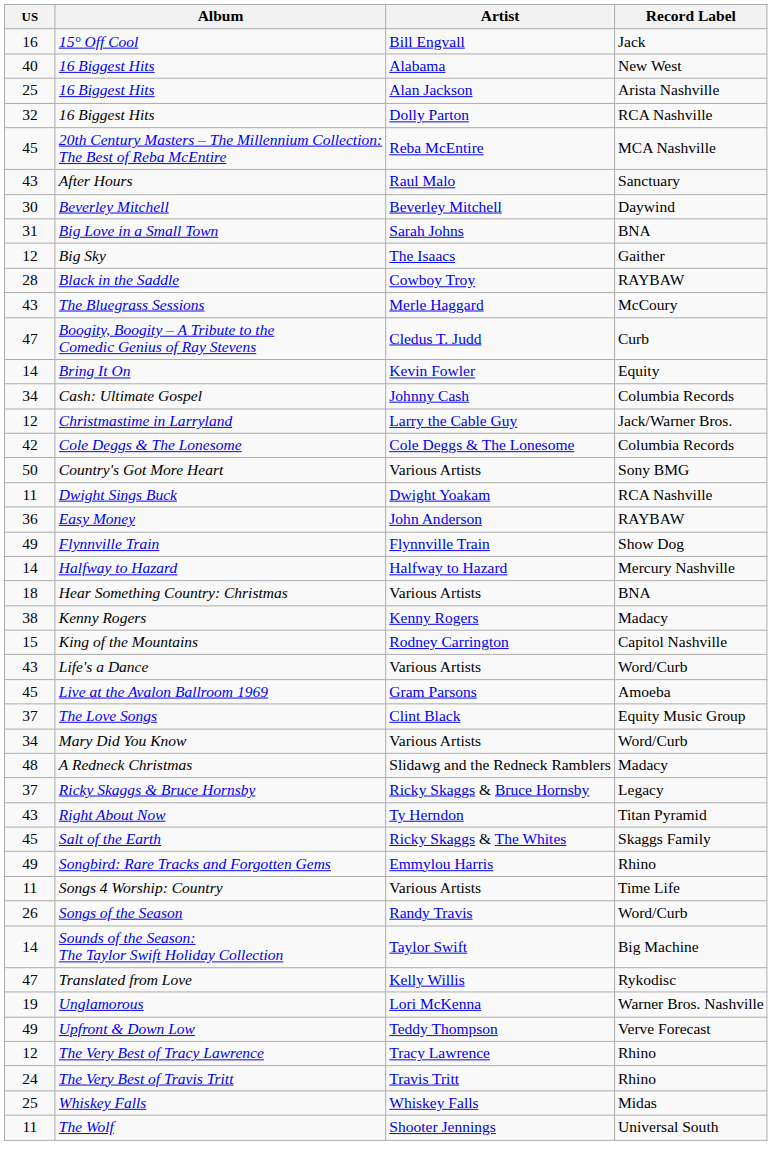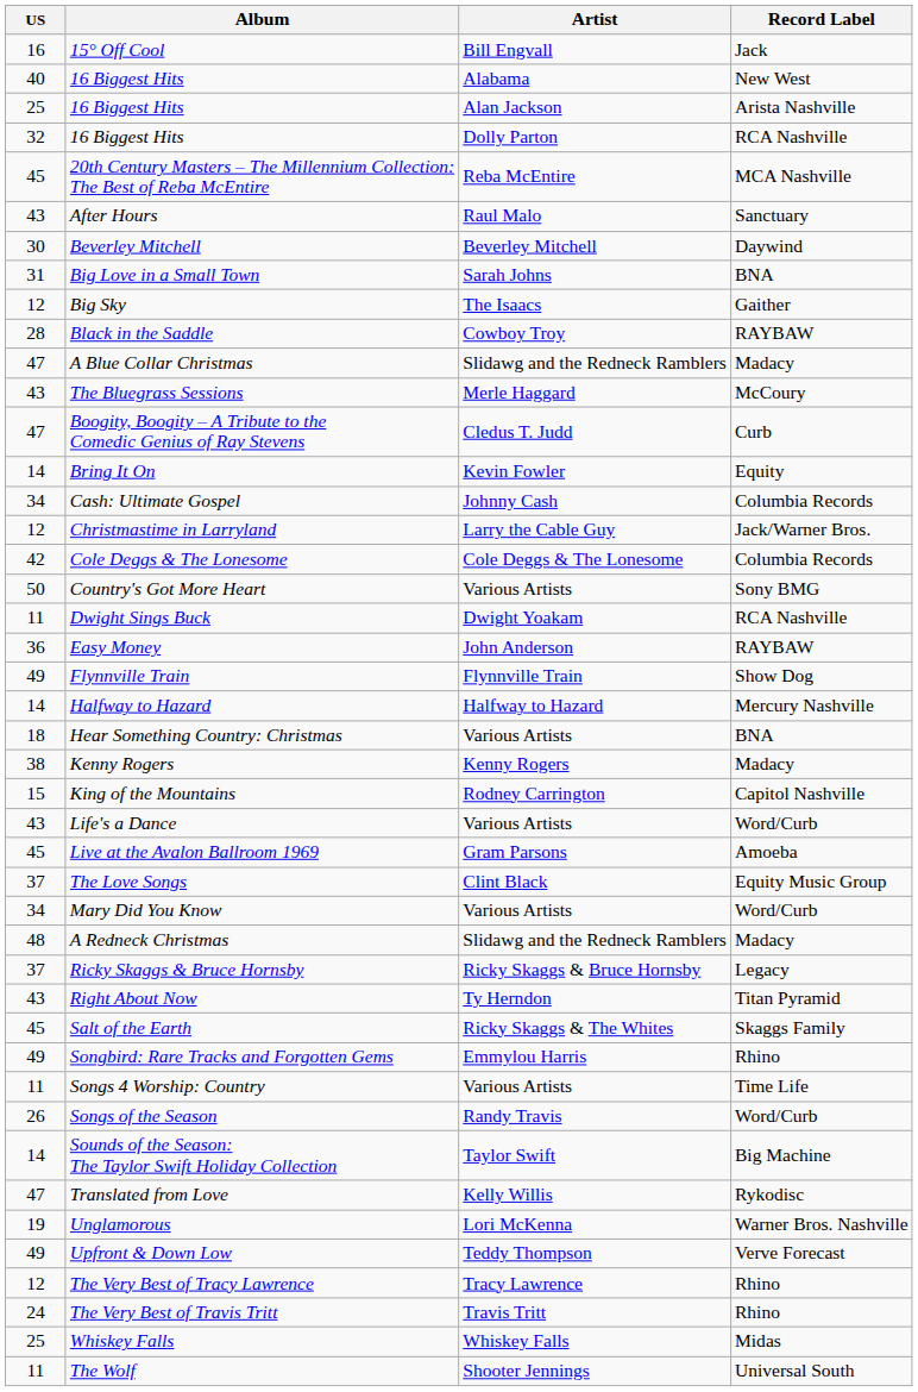 <table class="wikitable sortable">
 <tr>
 <th width=45><small>US</small></th>
 <th>Album</th>
 <th>Artist</th>
 <th>Record Label</th>
 </tr>
 <tr>
 <td align="center">16</td>
 <td><em><a href='#'>15° Off Cool</a></em></td>
 <td><a href='#'>Bill Engvall</a></td>
 <td>Jack</td>
 </tr>
 <tr>
 <td align="center">40</td>
 <td><em><a href='#'>16 Biggest Hits</a></em></td>
 <td><a href='#'>Alabama</a></td>
 <td>New West</td>
 </tr>
 <tr>
 <td align="center">25</td>
 <td><em><a href='#'>16 Biggest Hits</a></em></td>
 <td><a href='#'>Alan Jackson</a></td>
 <td>Arista Nashville</td>
 </tr>
 <tr>
 <td align="center">32</td>
 <td><em>16 Biggest Hits</em></td>
 <td><a href='#'>Dolly Parton</a></td>
 <td>RCA Nashville</td>
 </tr>
 <tr>
 <td align="center">45</td>
 <td><em><a href='#'>20th Century Masters – The Millennium Collection:<br>The Best of Reba McEntire</a></em></td>
 <td><a href='#'>Reba McEntire</a></td>
 <td>MCA Nashville</td>
 </tr>
 <tr>
 <td align="center">43</td>
 <td><em>After Hours</em></td>
 <td><a href='#'>Raul Malo</a></td>
 <td>Sanctuary</td>
 </tr>
 <tr>
 <td align="center">30</td>
 <td><em><a href='#'>Beverley Mitchell</a></em></td>
 <td><a href='#'>Beverley Mitchell</a></td>
 <td>Daywind</td>
 </tr>
 <tr>
 <td align="center">31</td>
 <td><em><a href='#'>Big Love in a Small Town</a></em></td>
 <td><a href='#'>Sarah Johns</a></td>
 <td>BNA</td>
 </tr>
 <tr>
 <td align="center">12</td>
 <td><em>Big Sky</em></td>
 <td><a href='#'>The Isaacs</a></td>
 <td>Gaither</td>
 </tr>
 <tr>
 <td align="center">28</td>
 <td><em><a href='#'>Black in the Saddle</a></em></td>
 <td><a href='#'>Cowboy Troy</a></td>
 <td>RAYBAW</td>
+</tr>
+<tr>
+<td align="center">47</td>
+<td><em>A Blue Collar Christmas</em></td>
+<td>Slidawg and the Redneck Ramblers</td>
+<td>Madacy</td>
 </tr>
 <tr>
 <td align="center">43</td>
 <td><em><a href='#'>The Bluegrass Sessions</a></em></td>
 <td><a href='#'>Merle Haggard</a></td>
 <td>McCoury</td>
 </tr>
 <tr>
 <td align="center">47</td>
 <td><em><a href='#'>Boogity, Boogity – A Tribute to the<br>Comedic Genius of Ray Stevens</a></em></td>
 <td><a href='#'>Cledus T. Judd</a></td>
 <td>Curb</td>
 </tr>
 <tr>
 <td align="center">14</td>
 <td><em><a href='#'>Bring It On</a></em></td>
 <td><a href='#'>Kevin Fowler</a></td>
 <td>Equity</td>
 </tr>
 <tr>
 <td align="center">34</td>
 <td><em>Cash: Ultimate Gospel</em></td>
 <td><a href='#'>Johnny Cash</a></td>
 <td>Columbia Records</td>
 </tr>
 <tr>
 <td align="center">12</td>
 <td><em><a href='#'>Christmastime in Larryland</a></em></td>
 <td><a href='#'>Larry the Cable Guy</a></td>
 <td>Jack/Warner Bros.</td>
 </tr>
 <tr>
 <td align="center">42</td>
 <td><em><a href='#'>Cole Deggs & The Lonesome</a></em></td>
 <td><a href='#'>Cole Deggs & The Lonesome</a></td>
 <td>Columbia Records</td>
 </tr>
 <tr>
 <td align="center">50</td>
 <td><em>Country's Got More Heart</em></td>
 <td>Various Artists</td>
 <td>Sony BMG</td>
 </tr>
 <tr>
 <td align="center">11</td>
 <td><em><a href='#'>Dwight Sings Buck</a></em></td>
 <td><a href='#'>Dwight Yoakam</a></td>
 <td>RCA Nashville</td>
 </tr>
 <tr>
 <td align="center">36</td>
 <td><em><a href='#'>Easy Money</a></em></td>
 <td><a href='#'>John Anderson</a></td>
 <td>RAYBAW</td>
 </tr>
 <tr>
 <td align="center">49</td>
 <td><em><a href='#'>Flynnville Train</a></em></td>
 <td><a href='#'>Flynnville Train</a></td>
 <td>Show Dog</td>
 </tr>
 <tr>
 <td align="center">14</td>
 <td><em><a href='#'>Halfway to Hazard</a></em></td>
 <td><a href='#'>Halfway to Hazard</a></td>
 <td>Mercury Nashville</td>
 </tr>
 <tr>
 <td align="center">18</td>
 <td><em>Hear Something Country: Christmas</em></td>
 <td>Various Artists</td>
 <td>BNA</td>
 </tr>
 <tr>
 <td align="center">38</td>
 <td><em>Kenny Rogers</em></td>
 <td><a href='#'>Kenny Rogers</a></td>
 <td>Madacy</td>
 </tr>
 <tr>
 <td align="center">15</td>
 <td><em>King of the Mountains</em></td>
 <td><a href='#'>Rodney Carrington</a></td>
 <td>Capitol Nashville</td>
 </tr>
 <tr>
 <td align="center">43</td>
 <td><em>Life's a Dance</em></td>
 <td>Various Artists</td>
 <td>Word/Curb</td>
 </tr>
 <tr>
 <td align="center">45</td>
 <td><em><a href='#'>Live at the Avalon Ballroom 1969</a></em></td>
 <td><a href='#'>Gram Parsons</a></td>
 <td>Amoeba</td>
 </tr>
 <tr>
 <td align="center">37</td>
 <td><em><a href='#'>The Love Songs</a></em></td>
 <td><a href='#'>Clint Black</a></td>
 <td>Equity Music Group</td>
 </tr>
 <tr>
 <td align="center">34</td>
 <td><em>Mary Did You Know</em></td>
 <td>Various Artists</td>
 <td>Word/Curb</td>
 </tr>
 <tr>
 <td align="center">48</td>
 <td><em>A Redneck Christmas</em></td>
 <td>Slidawg and the Redneck Ramblers</td>
 <td>Madacy</td>
 </tr>
 <tr>
 <td align="center">37</td>
 <td><em><a href='#'>Ricky Skaggs & Bruce Hornsby</a></em></td>
 <td><a href='#'>Ricky Skaggs</a> & <a href='#'>Bruce Hornsby</a></td>
 <td>Legacy</td>
 </tr>
 <tr>
 <td align="center">43</td>
 <td><em><a href='#'>Right About Now</a></em></td>
 <td><a href='#'>Ty Herndon</a></td>
 <td>Titan Pyramid</td>
 </tr>
 <tr>
 <td align="center">45</td>
 <td><em><a href='#'>Salt of the Earth</a></em></td>
 <td><a href='#'>Ricky Skaggs</a> & <a href='#'>The Whites</a></td>
 <td>Skaggs Family</td>
 </tr>
 <tr>
 <td align="center">49</td>
 <td><em><a href='#'>Songbird: Rare Tracks and Forgotten Gems</a></em></td>
 <td><a href='#'>Emmylou Harris</a></td>
 <td>Rhino</td>
 </tr>
 <tr>
 <td align="center">11</td>
 <td><em>Songs 4 Worship: Country</em></td>
 <td>Various Artists</td>
 <td>Time Life</td>
 </tr>
 <tr>
 <td align="center">26</td>
 <td><em><a href='#'>Songs of the Season</a></em></td>
 <td><a href='#'>Randy Travis</a></td>
 <td>Word/Curb</td>
 </tr>
 <tr>
 <td align="center">14</td>
 <td><em><a href='#'>Sounds of the Season:<br>The Taylor Swift Holiday Collection</a></em></td>
 <td><a href='#'>Taylor Swift</a></td>
 <td>Big Machine</td>
 </tr>
 <tr>
 <td align="center">47</td>
 <td><em>Translated from Love</em></td>
 <td><a href='#'>Kelly Willis</a></td>
 <td>Rykodisc</td>
 </tr>
 <tr>
 <td align="center">19</td>
 <td><em><a href='#'>Unglamorous</a></em></td>
 <td><a href='#'>Lori McKenna</a></td>
 <td>Warner Bros. Nashville</td>
 </tr>
 <tr>
 <td align="center">49</td>
 <td><em><a href='#'>Upfront & Down Low</a></em></td>
 <td><a href='#'>Teddy Thompson</a></td>
 <td>Verve Forecast</td>
 </tr>
 <tr>
 <td align="center">12</td>
 <td><em><a href='#'>The Very Best of Tracy Lawrence</a></em></td>
 <td><a href='#'>Tracy Lawrence</a></td>
 <td>Rhino</td>
 </tr>
 <tr>
 <td align="center">24</td>
 <td><em><a href='#'>The Very Best of Travis Tritt</a></em></td>
 <td><a href='#'>Travis Tritt</a></td>
 <td>Rhino</td>
 </tr>
 <tr>
 <td align="center">25</td>
 <td><em><a href='#'>Whiskey Falls</a></em></td>
 <td><a href='#'>Whiskey Falls</a></td>
 <td>Midas</td>
 </tr>
 <tr>
 <td align="center">11</td>
 <td><em><a href='#'>The Wolf</a></em></td>
 <td><a href='#'>Shooter Jennings</a></td>
 <td>Universal South</td>
 </tr>
 </table>
